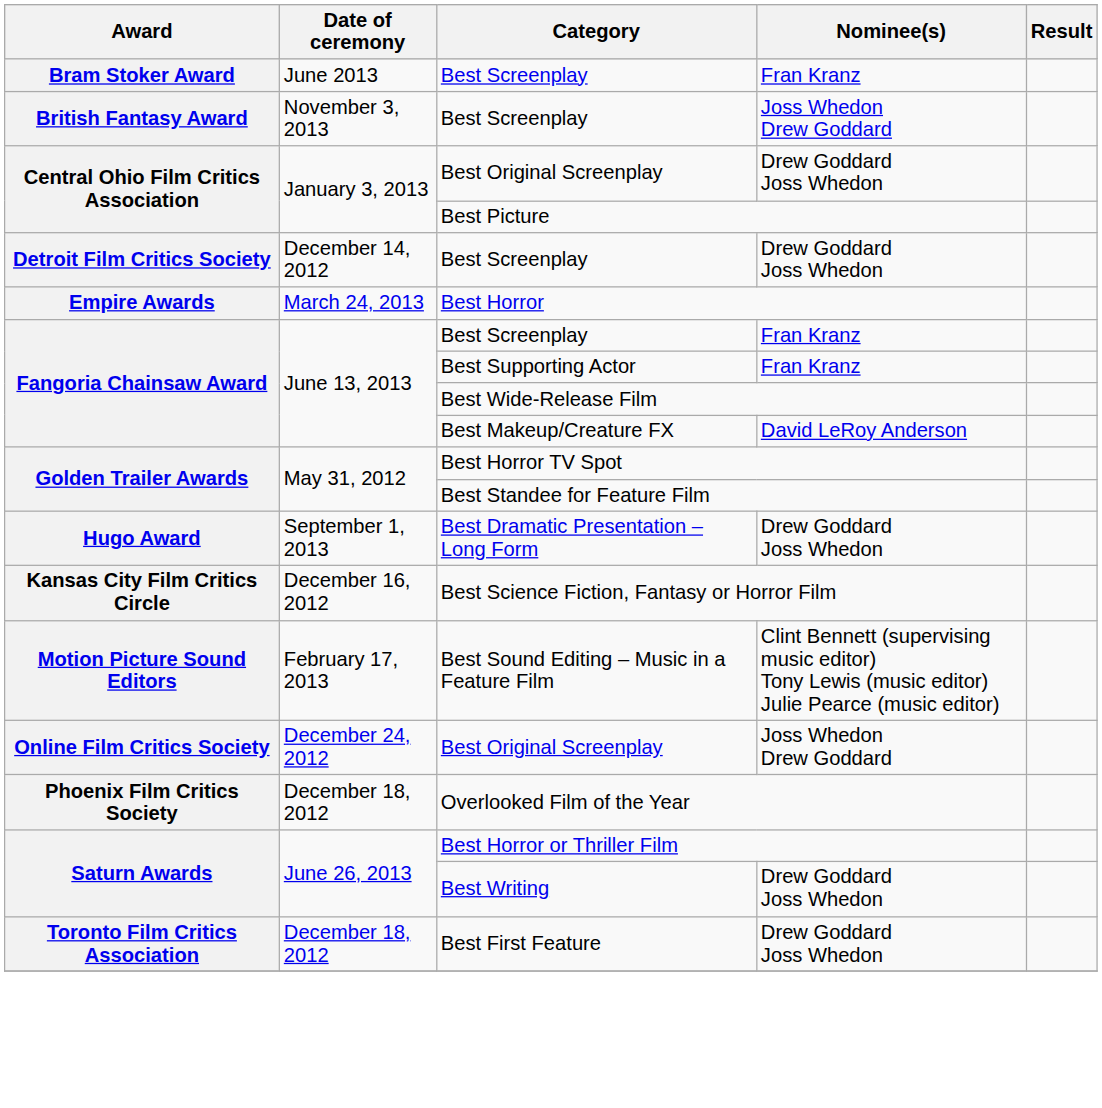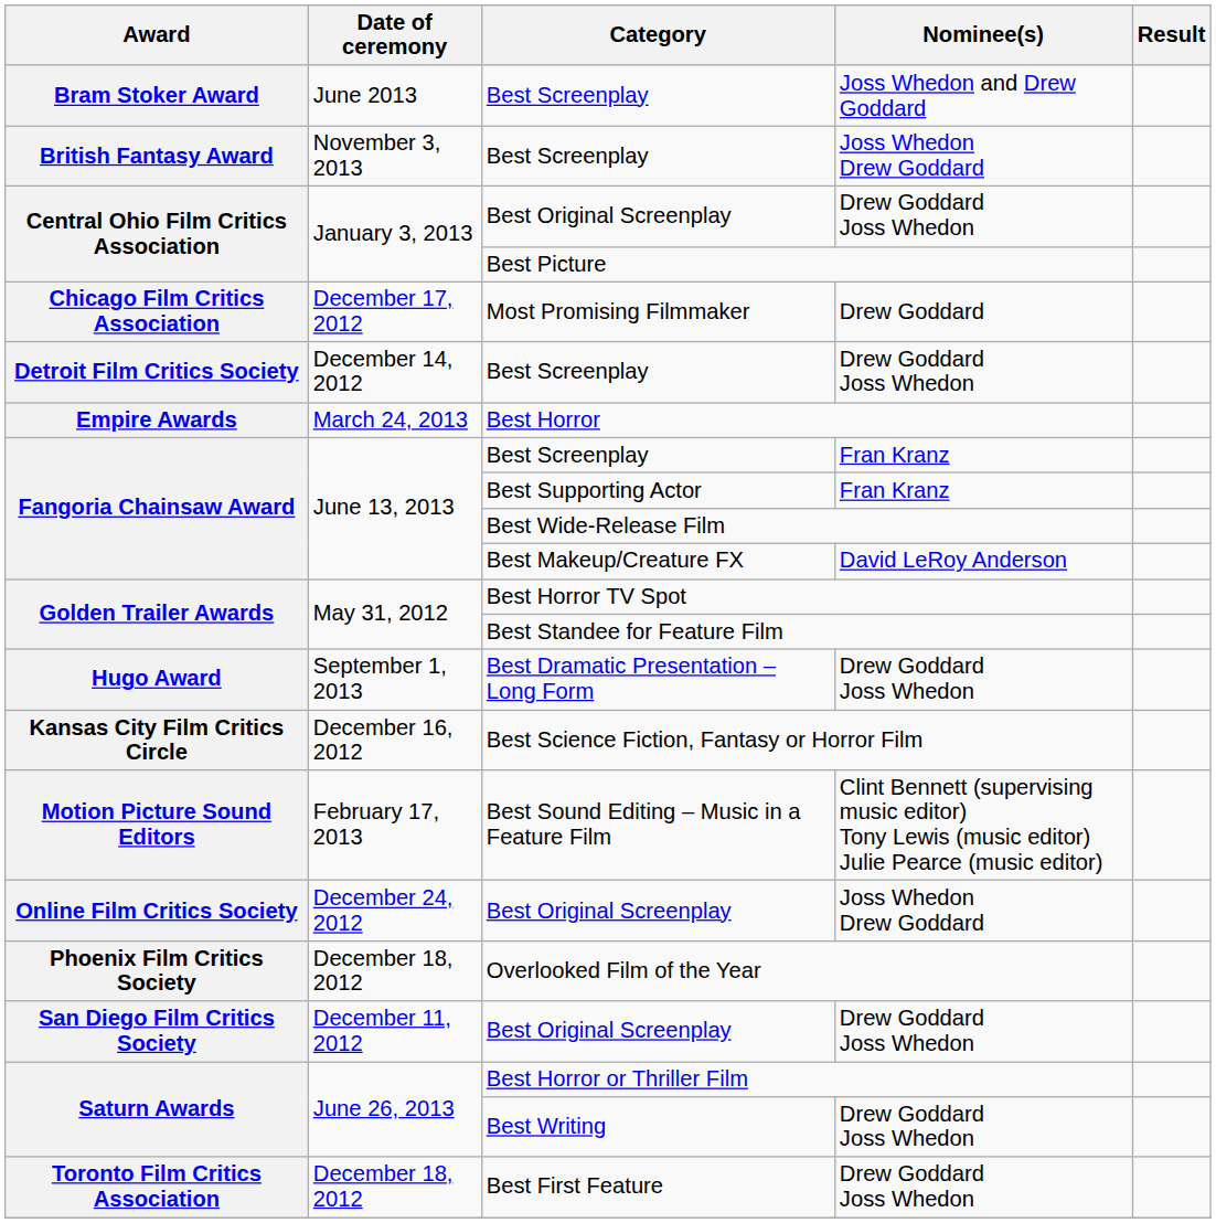 <table class="wikitable plainrowheaders" style="font-size: 100%;">
 <tr style="background:#ccc; text-align:center;">
 <th scope="col">Award</th>
 <th scope="col">Date of ceremony</th>
 <th scope="col">Category</th>
 <th scope="col">Nominee(s)</th>
 <th scope="col">Result</th>
 </tr>
 <tr>
 <th scope="row"><a href='#'>Bram Stoker Award</a></th>
 <td>June 2013</td>
 <td><a href='#'>Best Screenplay</a></td>
-<td><a href='#'>Fran Kranz</a></td>
+<td><a href='#'>Joss Whedon</a> and <a href='#'>Drew Goddard</a></td>
 <td></td>
 </tr>
 <tr>
 <th scope="row"><a href='#'>British Fantasy Award</a></th>
 <td>November 3, 2013</td>
 <td>Best Screenplay</td>
 <td><a href='#'>Joss Whedon</a><br><a href='#'>Drew Goddard</a></td>
 <td></td>
 </tr>
 <tr>
 <th scope="row" rowspan="2">Central Ohio Film Critics Association</th>
 <td rowspan="2">January 3, 2013</td>
 <td>Best Original Screenplay</td>
 <td>Drew Goddard<br>Joss Whedon</td>
 <td></td>
 </tr>
 <tr>
 <td colspan="2">Best Picture</td>
+<td></td>
+</tr>
+<tr>
+<th scope="row"><a href='#'>Chicago Film Critics Association</a></th>
+<td><a href='#'>December 17, 2012</a></td>
+<td>Most Promising Filmmaker</td>
+<td>Drew Goddard</td>
 <td></td>
 </tr>
 <tr>
 <th scope="row"><a href='#'>Detroit Film Critics Society</a></th>
 <td>December 14, 2012</td>
 <td>Best Screenplay</td>
 <td>Drew Goddard<br>Joss Whedon</td>
 <td></td>
 </tr>
 <tr>
 <th scope="row"><a href='#'>Empire Awards</a></th>
 <td><a href='#'>March 24, 2013</a></td>
 <td colspan="2"><a href='#'>Best Horror</a></td>
 <td></td>
 </tr>
 <tr>
 <th scope="row" rowspan="4"><a href='#'>Fangoria Chainsaw Award</a></th>
 <td rowspan="4">June 13, 2013</td>
 <td>Best Screenplay</td>
 <td><a href='#'>Fran Kranz</a></td>
 <td></td>
 </tr>
 <tr>
 <td>Best Supporting Actor</td>
 <td><a href='#'>Fran Kranz</a></td>
 <td></td>
 </tr>
 <tr>
 <td colspan="2">Best Wide-Release Film</td>
 <td></td>
 </tr>
 <tr>
 <td>Best Makeup/Creature FX</td>
 <td><a href='#'>David LeRoy Anderson</a></td>
 <td></td>
 </tr>
 <tr>
 <th scope="row" rowspan="2"><a href='#'>Golden Trailer Awards</a></th>
 <td rowspan="2">May 31, 2012</td>
 <td colspan="2">Best Horror TV Spot</td>
 <td></td>
 </tr>
 <tr>
 <td colspan="2">Best Standee for Feature Film</td>
 <td></td>
 </tr>
 <tr>
 <th scope="row"><a href='#'>Hugo Award</a></th>
 <td>September 1, 2013</td>
 <td><a href='#'>Best Dramatic Presentation – Long Form</a></td>
 <td>Drew Goddard<br>Joss Whedon</td>
 <td></td>
 </tr>
 <tr>
 <th scope="row">Kansas City Film Critics Circle</th>
 <td>December 16, 2012</td>
 <td colspan="2">Best Science Fiction, Fantasy or Horror Film</td>
 <td></td>
 </tr>
 <tr>
 <th scope="row"><a href='#'>Motion Picture Sound Editors</a></th>
 <td>February 17, 2013</td>
 <td>Best Sound Editing – Music in a Feature Film</td>
 <td>Clint Bennett (supervising music editor)<br>Tony Lewis (music editor)<br>Julie Pearce (music editor)</td>
 <td></td>
 </tr>
 <tr>
 <th scope="row"><a href='#'>Online Film Critics Society</a></th>
 <td><a href='#'>December 24, 2012</a></td>
 <td><a href='#'>Best Original Screenplay</a></td>
 <td>Joss Whedon<br>Drew Goddard</td>
 <td></td>
 </tr>
 <tr>
 <th scope="row">Phoenix Film Critics Society</th>
 <td>December 18, 2012</td>
 <td colspan="2">Overlooked Film of the Year</td>
 <td></td>
 </tr>
 <tr>
+<th scope="row"><a href='#'>San Diego Film Critics Society</a></th>
+<td><a href='#'>December 11, 2012</a></td>
+<td><a href='#'>Best Original Screenplay</a></td>
+<td>Drew Goddard<br>Joss Whedon</td>
+<td></td>
+</tr>
+<tr>
 <th scope="row" rowspan="2"><a href='#'>Saturn Awards</a></th>
 <td rowspan="2"><a href='#'>June 26, 2013</a></td>
 <td colspan="2"><a href='#'>Best Horror or Thriller Film</a></td>
 <td></td>
 </tr>
 <tr>
 <td><a href='#'>Best Writing</a></td>
 <td>Drew Goddard<br>Joss Whedon</td>
 <td></td>
 </tr>
 <tr>
 <th scope="row"><a href='#'>Toronto Film Critics Association</a></th>
 <td><a href='#'>December 18, 2012</a></td>
 <td>Best First Feature</td>
 <td>Drew Goddard<br>Joss Whedon</td>
 <td></td>
 </tr>
 <tr>
 </tr>
 </table>
